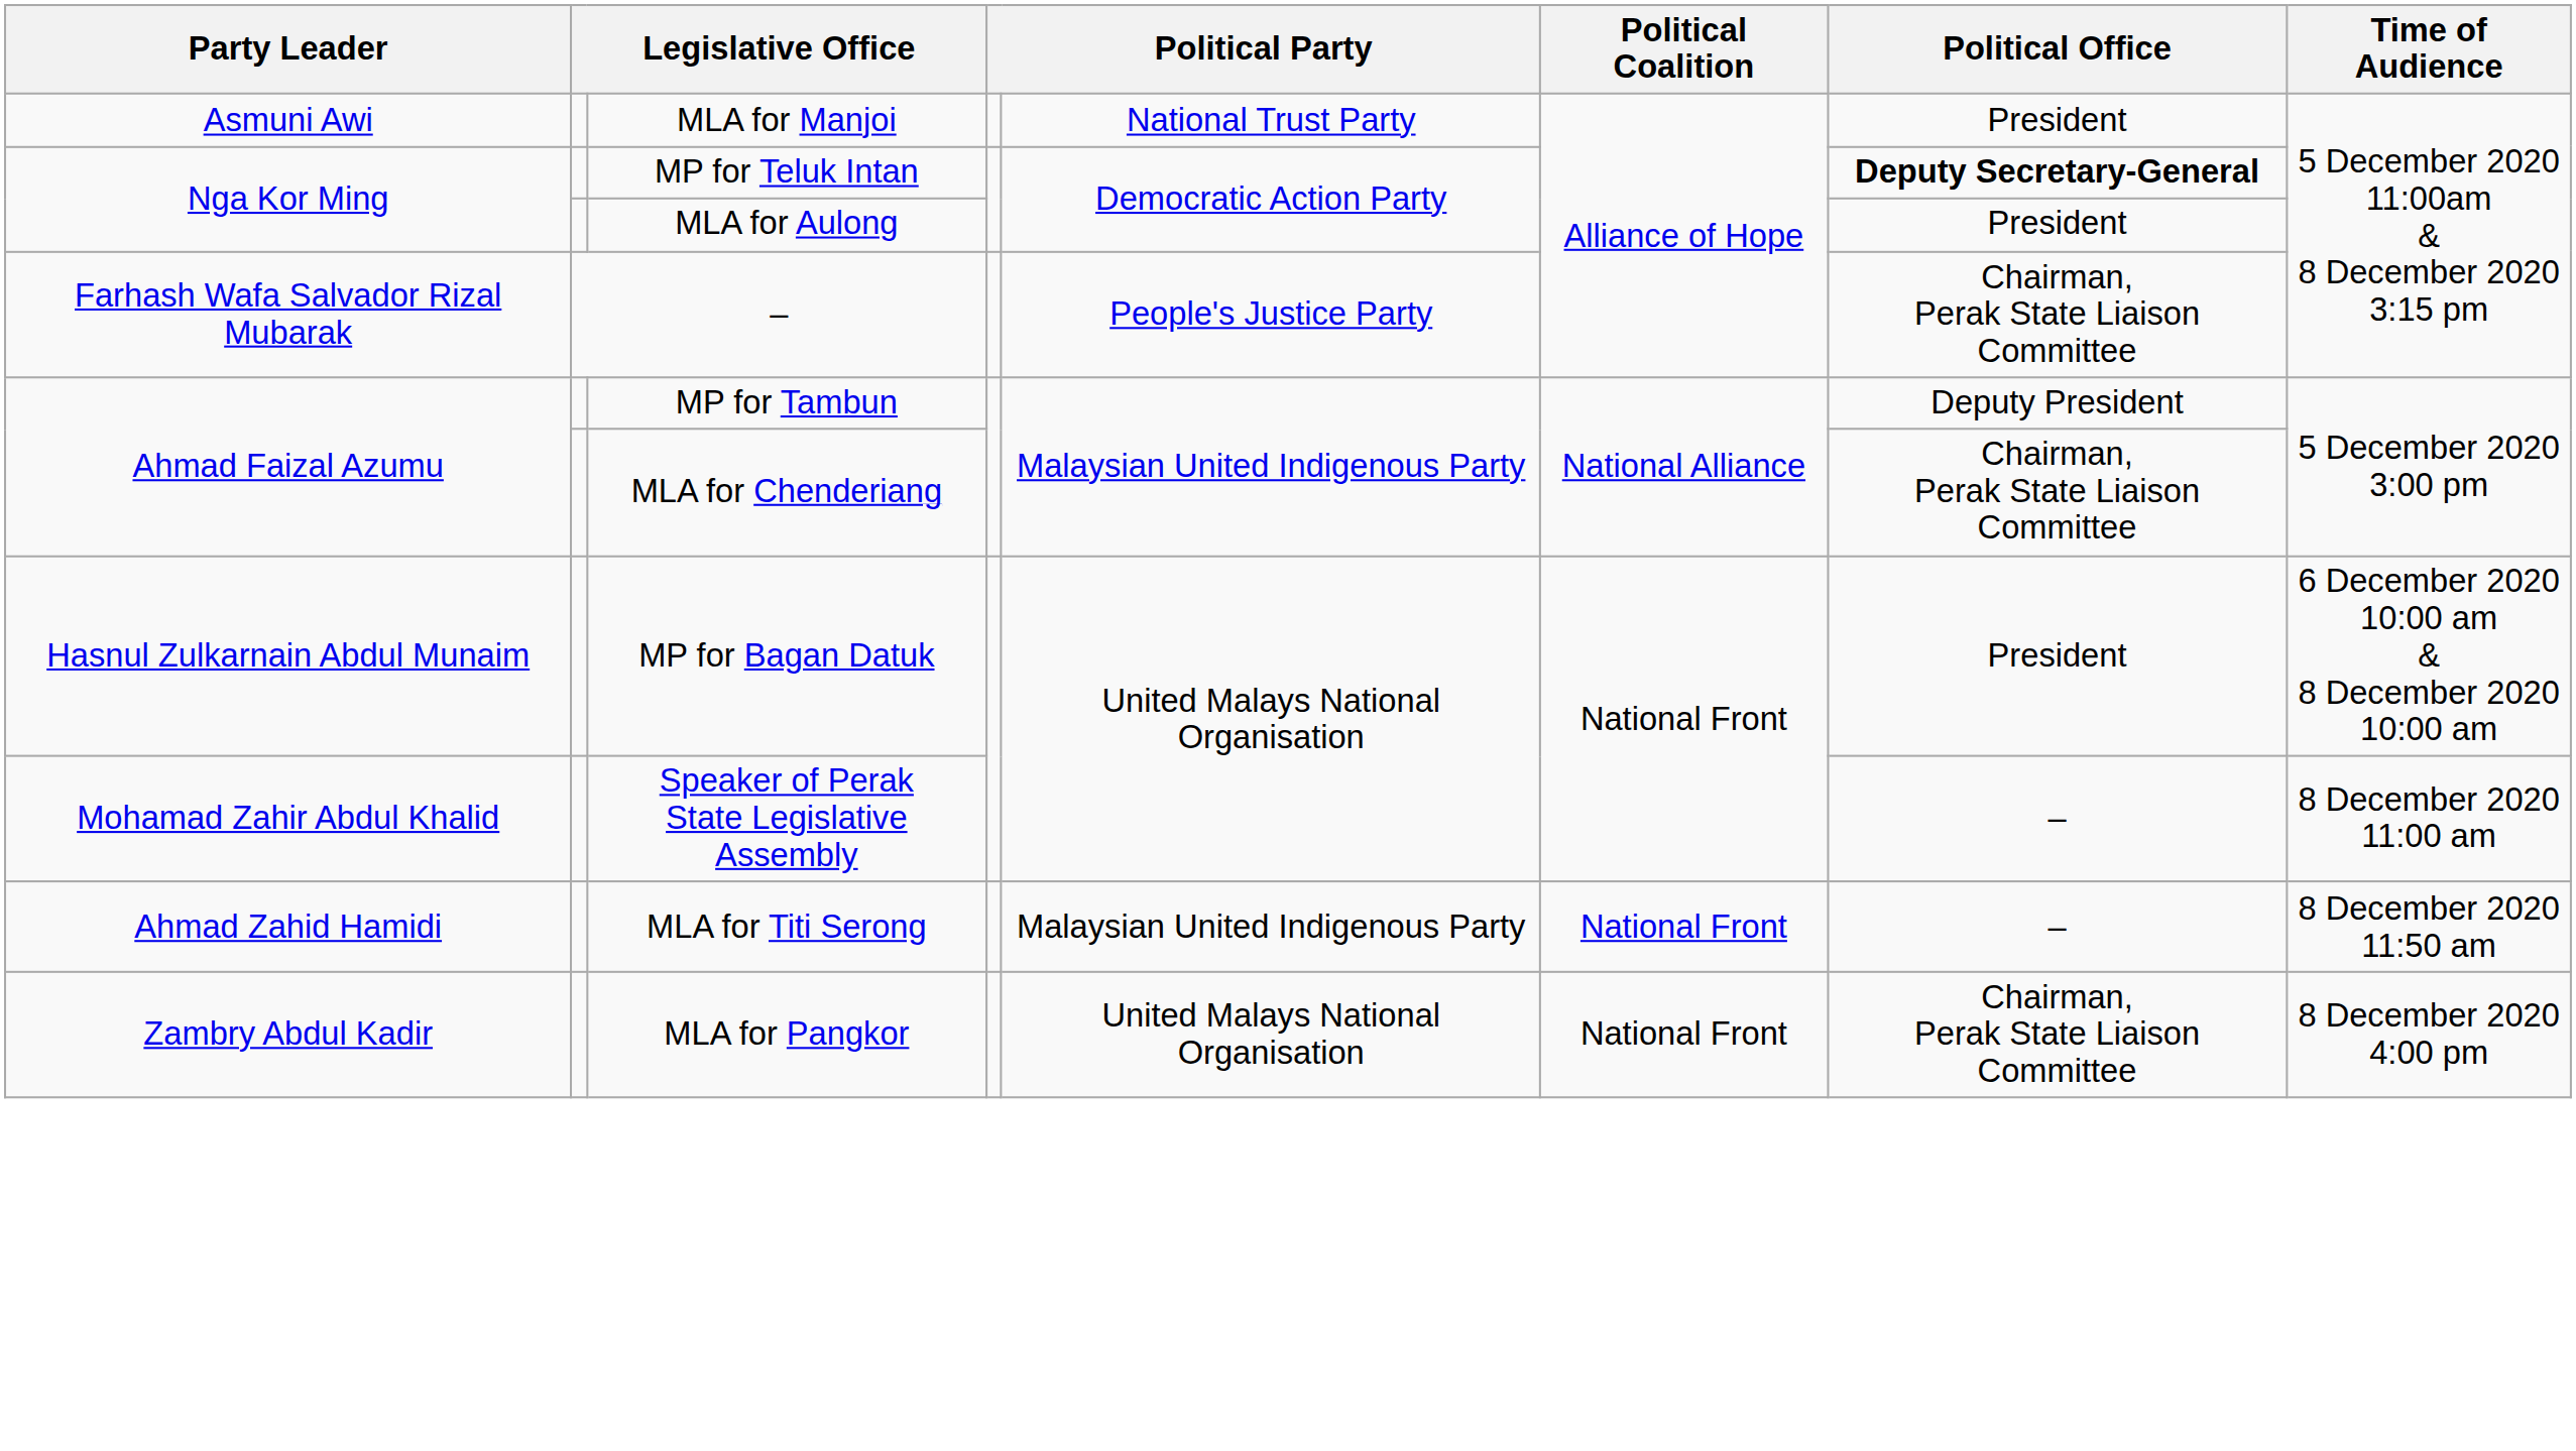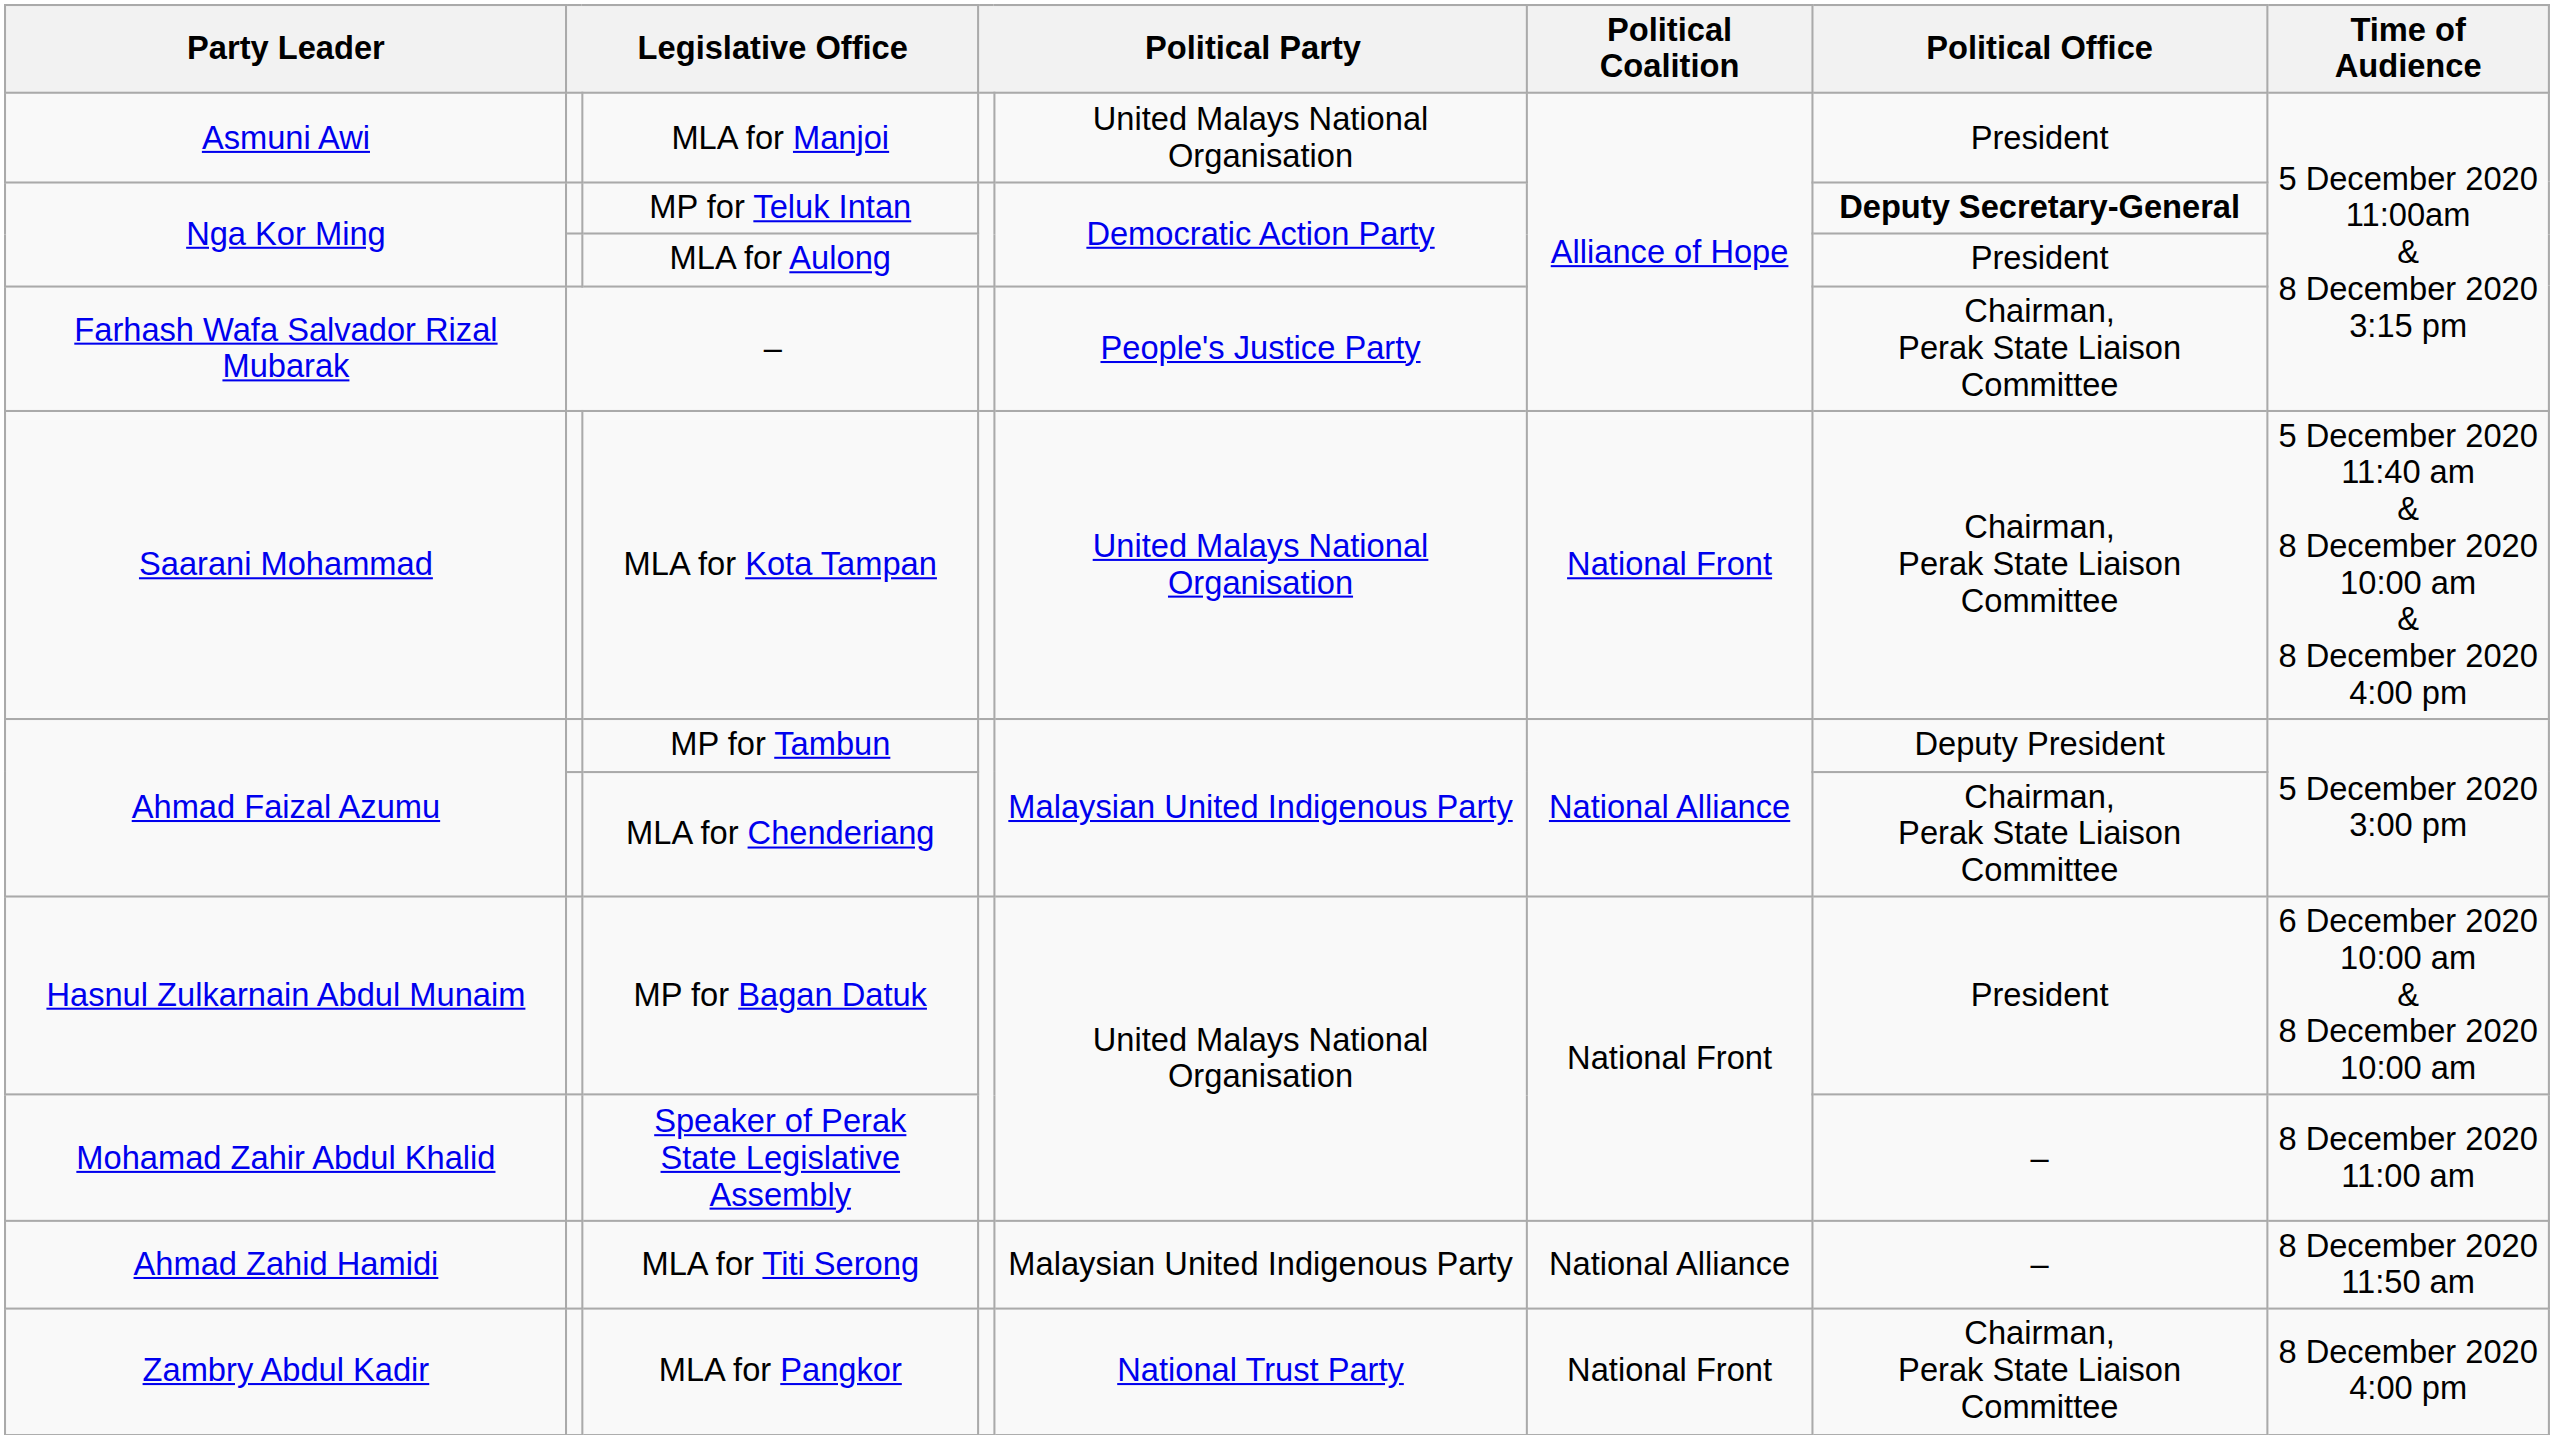 <table class="wikitable">
 <tr>
 <th>Party Leader</th>
 <th colspan="2">Legislative Office</th>
 <th colspan="2">Political Party</th>
 <th>Political Coalition</th>
 <th>Political Office</th>
 <th>Time of Audience</th>
 </tr>
 <tr>
 <td align=center><a href='#'>Asmuni Awi</a></td>
 <td></td>
 <td align=center>MLA for <a href='#'>Manjoi</a></td>
 <td></td>
-<td align=center><a href='#'>National Trust Party</a></td>
+<td align=center>United Malays National Organisation</td>
 <td align=center rowspan="4"><a href='#'>Alliance of Hope</a></td>
 <td align=center>President</td>
 <td align=center rowspan="4">5 December 2020<br>11:00am<br>&<br>8 December 2020<br>3:15 pm</td>
 </tr>
 <tr>
 <td align=center rowspan="2"><a href='#'>Nga Kor Ming</a></td>
 <td></td>
 <td align=center>MP for <a href='#'>Teluk Intan</a></td>
 <td rowspan="2"></td>
 <td align=center rowspan="2"><a href='#'>Democratic Action Party</a></td>
 <td align=center><strong>Deputy Secretary-General</strong></td>
 </tr>
 <tr>
 <td></td>
 <td align=center>MLA for <a href='#'>Aulong</a></td>
 <td align=center>President</td>
 </tr>
 <tr>
 <td align=center><a href='#'>Farhash Wafa Salvador Rizal Mubarak</a></td>
 <td align=center colspan="2">–</td>
 <td></td>
 <td align=center><a href='#'>People's Justice Party</a></td>
 <td align=center>Chairman,<br>Perak State Liaison Committee</td>
+</tr>
+<tr>
+<td align=center><a href='#'>Saarani Mohammad</a></td>
+<td></td>
+<td align=center>MLA for <a href='#'>Kota Tampan</a></td>
+<td></td>
+<td align=center><a href='#'>United Malays National Organisation</a></td>
+<td align=center><a href='#'>National Front</a></td>
+<td align=center>Chairman,<br>Perak State Liaison Committee</td>
+<td align=center>5 December 2020<br>11:40 am<br>&<br>8 December 2020<br>10:00 am<br>&<br>8 December 2020<br>4:00 pm</td>
 </tr>
 <tr>
 <td align=center rowspan="2"><a href='#'>Ahmad Faizal Azumu</a></td>
 <td></td>
 <td align=center>MP for <a href='#'>Tambun</a></td>
 <td rowspan="2"></td>
 <td align=center rowspan="2"><a href='#'>Malaysian United Indigenous Party</a></td>
 <td align=center rowspan="2"><a href='#'>National Alliance</a></td>
 <td align=center>Deputy President</td>
 <td align=center rowspan="2">5 December 2020<br>3:00 pm</td>
 </tr>
 <tr>
 <td></td>
 <td align=center>MLA for <a href='#'>Chenderiang</a></td>
 <td align=center>Chairman,<br>Perak State Liaison Committee</td>
 </tr>
 <tr>
 <td align=center><a href='#'>Hasnul Zulkarnain Abdul Munaim</a></td>
 <td></td>
 <td align=center>MP for <a href='#'>Bagan Datuk</a></td>
 <td rowspan="2"></td>
 <td align=center rowspan="2">United Malays National Organisation</td>
 <td align=center rowspan="2">National Front</td>
 <td align=center>President</td>
 <td align=center>6 December 2020<br>10:00 am<br>&<br>8 December 2020<br>10:00 am</td>
 </tr>
 <tr>
 <td align=center><a href='#'>Mohamad Zahir Abdul Khalid</a></td>
 <td></td>
 <td align=center><a href='#'>Speaker of Perak<br>State Legislative Assembly</a></td>
 <td align=center>–</td>
 <td align=center>8 December 2020<br>11:00 am</td>
 </tr>
 <tr>
 <td align=center><a href='#'>Ahmad Zahid Hamidi</a></td>
 <td></td>
 <td align=center>MLA for <a href='#'>Titi Serong</a></td>
 <td></td>
 <td align=center>Malaysian United Indigenous Party</td>
-<td align=center><a href='#'>National Front</a></td>
+<td align=center>National Alliance</td>
 <td align=center>–</td>
 <td align=center>8 December 2020<br>11:50 am</td>
 </tr>
 <tr>
 <td align=center><a href='#'>Zambry Abdul Kadir</a></td>
 <td></td>
 <td align=center>MLA for <a href='#'>Pangkor</a></td>
 <td></td>
-<td align=center>United Malays National Organisation</td>
+<td align=center><a href='#'>National Trust Party</a></td>
 <td align=center>National Front</td>
 <td align=center>Chairman,<br>Perak State Liaison Committee</td>
 <td align=center>8 December 2020<br>4:00 pm</td>
 </tr>
 </table>
